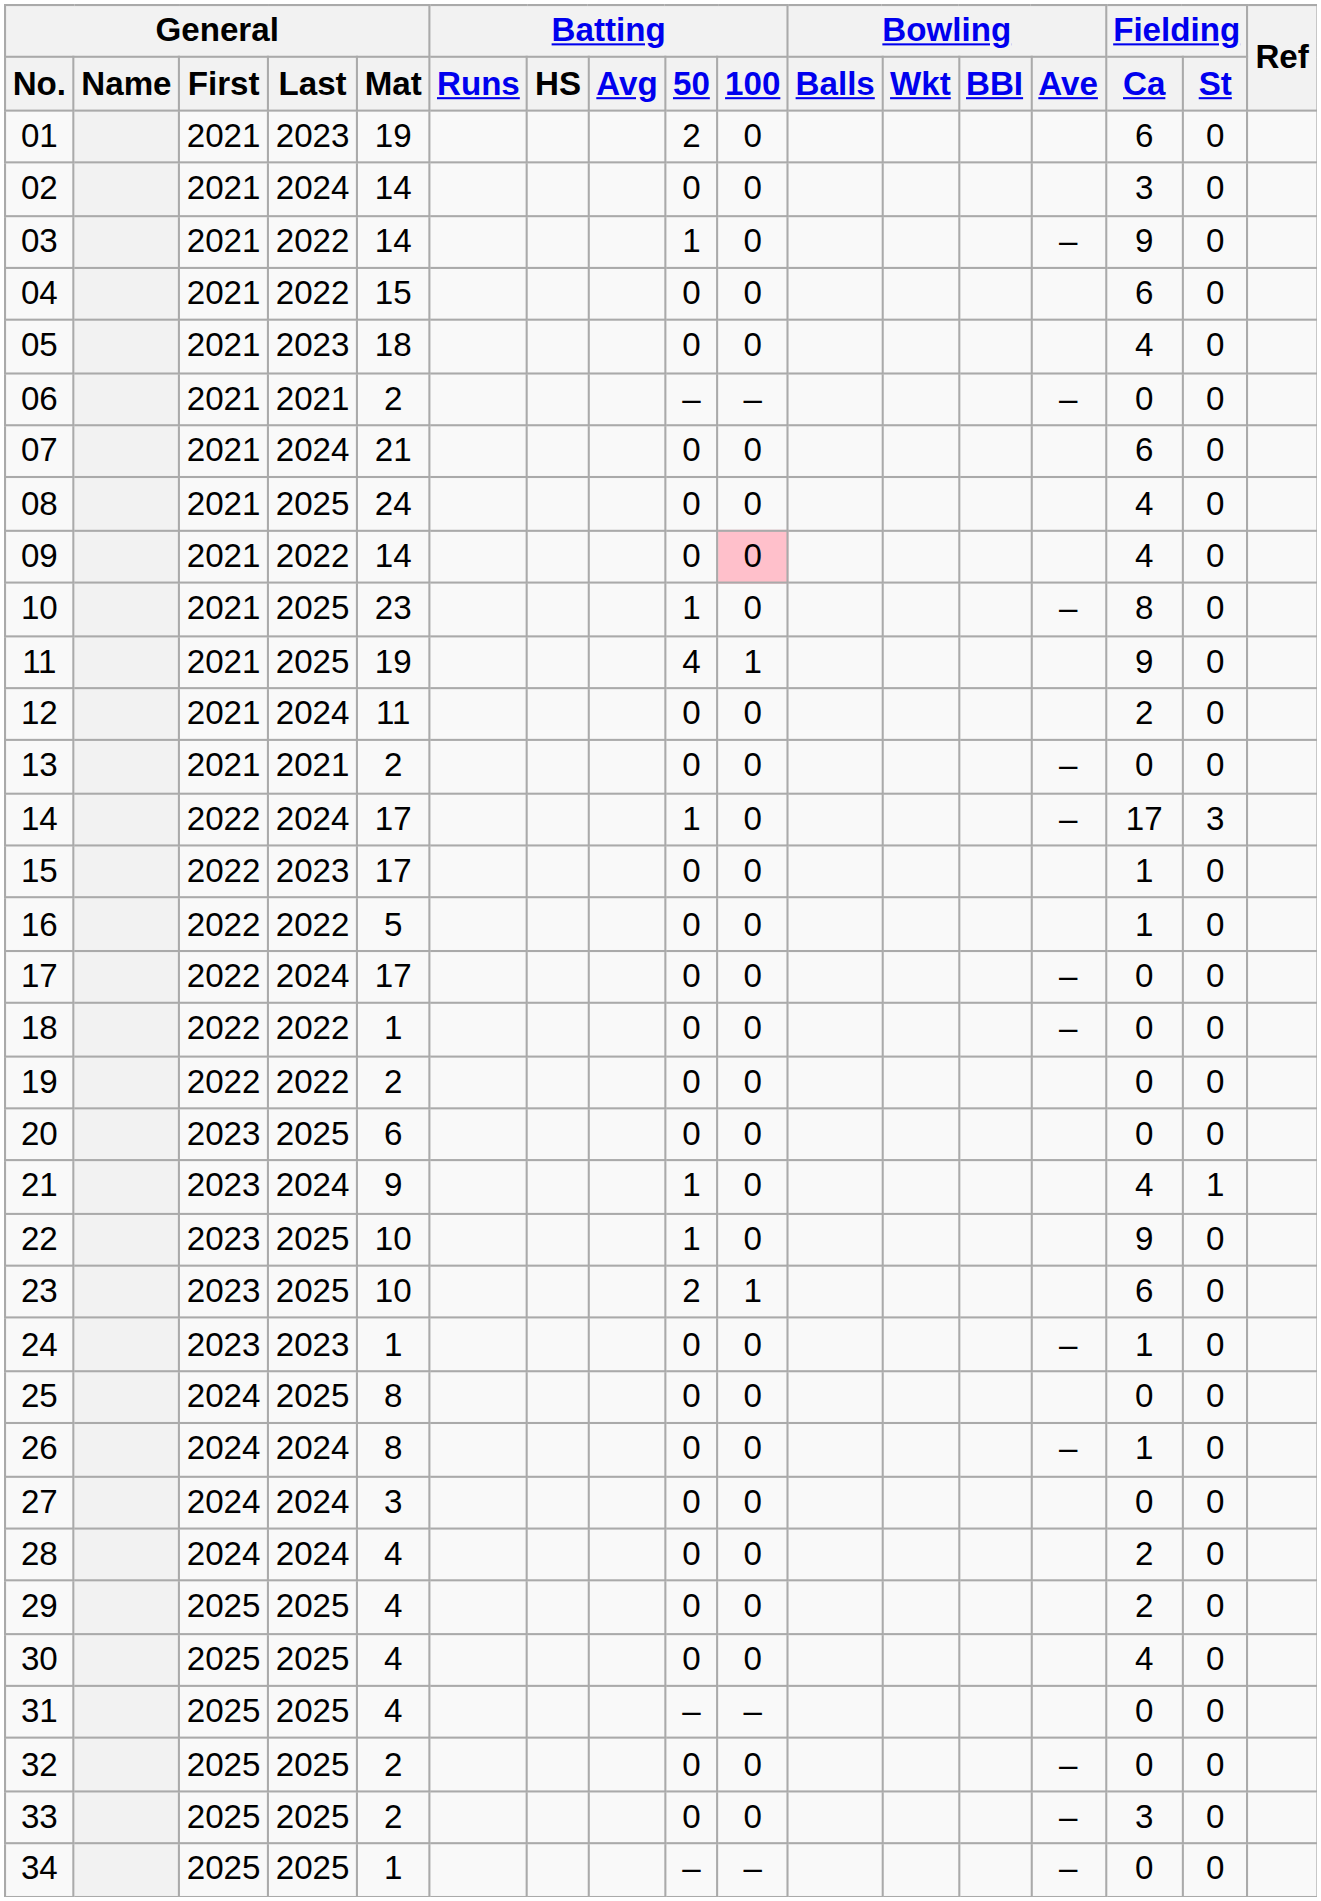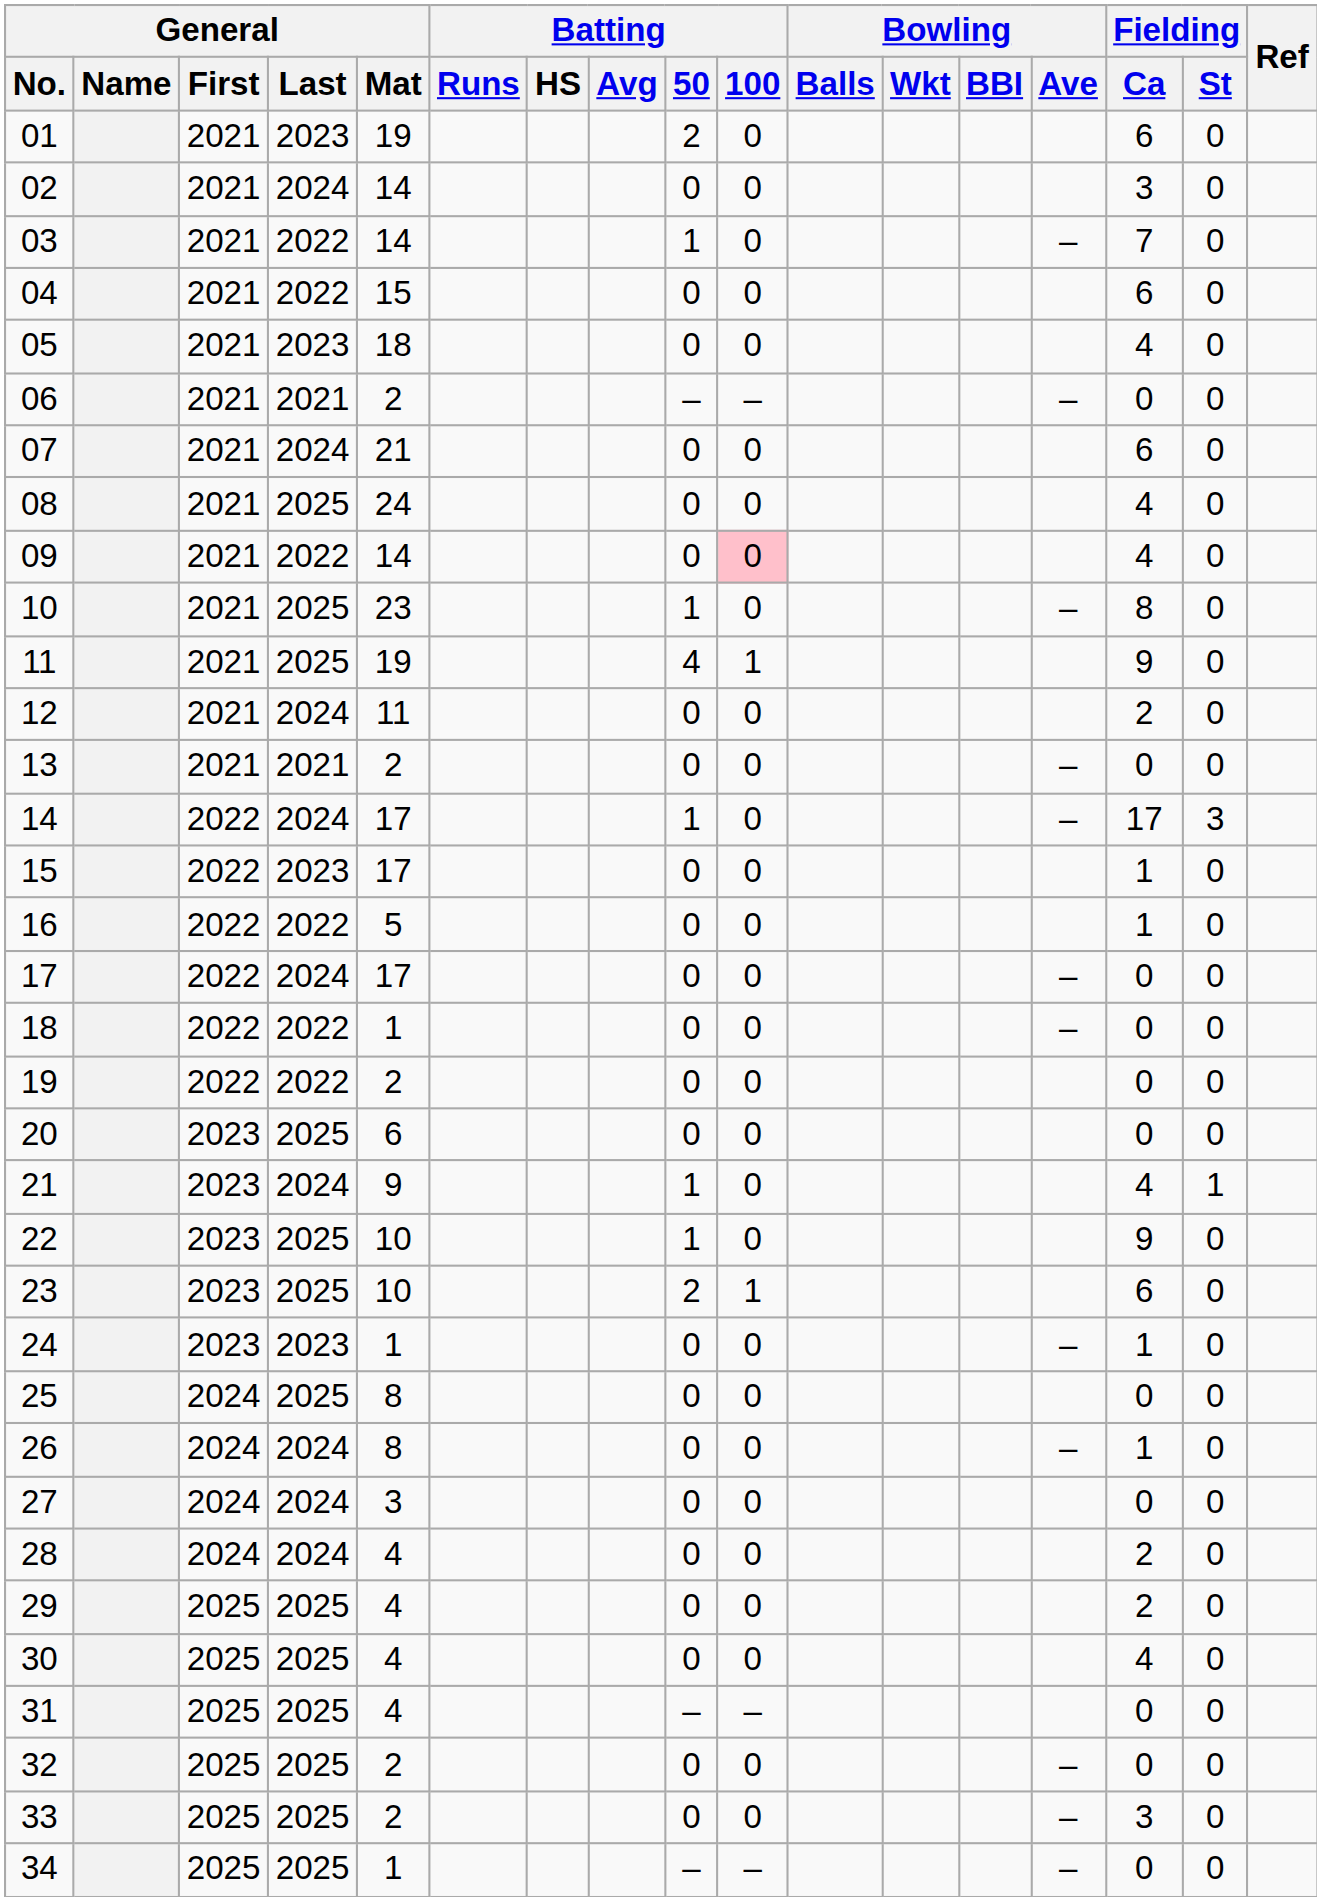 <table class="wikitable plainrowheaders sortable">
 <tr align="center">
 <th scope="col" colspan=5 class="unsortable">General</th>
 <th scope="col" colspan=5 class="unsortable"><a href='#'>Batting</a></th>
 <th scope="col" colspan=4 class="unsortable"><a href='#'>Bowling</a></th>
 <th scope="col" colspan=2 class="unsortable"><a href='#'>Fielding</a></th>
 <th scope="col" rowspan=2 class="unsortable">Ref</th>
 </tr>
 <tr align="center">
 <th scope="col">No.</th>
 <th scope="col">Name</th>
 <th scope="col">First</th>
 <th scope="col">Last</th>
 <th scope="col">Mat</th>
 <th scope="col"><a href='#'>Runs</a></th>
 <th scope="col">HS</th>
 <th scope="col"><a href='#'>Avg</a></th>
 <th scope="col"><a href='#'>50</a></th>
 <th scope="col"><a href='#'>100</a></th>
 <th scope="col"><a href='#'>Balls</a></th>
 <th scope="col"><a href='#'>Wkt</a></th>
 <th scope="col"><a href='#'>BBI</a></th>
 <th scope="col"><a href='#'>Ave</a></th>
 <th scope="col"><a href='#'>Ca</a></th>
 <th scope="col"><a href='#'>St</a></th>
 </tr>
 <tr align="center">
 <td><span>0</span>1</td>
 <th scope="row" align="left"></th>
 <td>2021</td>
 <td>2023</td>
 <td>19</td>
 <td></td>
 <td></td>
 <td></td>
 <td>2</td>
 <td>0</td>
 <td></td>
 <td></td>
 <td></td>
 <td></td>
 <td>6</td>
 <td>0</td>
 <td></td>
 </tr>
 <tr align="center">
 <td><span>0</span>2</td>
 <th scope="row" align="left"></th>
 <td>2021</td>
 <td>2024</td>
 <td>14</td>
 <td></td>
 <td></td>
 <td></td>
 <td>0</td>
 <td>0</td>
 <td></td>
 <td></td>
 <td></td>
 <td></td>
 <td>3</td>
 <td>0</td>
 <td></td>
 </tr>
 <tr align="center">
 <td><span>0</span>3</td>
 <th scope="row" align="left"></th>
 <td>2021</td>
 <td>2022</td>
 <td>14</td>
 <td></td>
 <td></td>
 <td></td>
 <td>1</td>
 <td>0</td>
 <td></td>
 <td></td>
 <td></td>
 <td>–</td>
-<td>9</td>
+<td>7</td>
 <td>0</td>
 <td></td>
 </tr>
 <tr align="center">
 <td><span>0</span>4</td>
 <th scope="row" align="left"></th>
 <td>2021</td>
 <td>2022</td>
 <td>15</td>
 <td></td>
 <td></td>
 <td></td>
 <td>0</td>
 <td>0</td>
 <td></td>
 <td></td>
 <td></td>
 <td></td>
 <td>6</td>
 <td>0</td>
 <td></td>
 </tr>
 <tr align="center">
 <td><span>0</span>5</td>
 <th scope="row" align="left"></th>
 <td>2021</td>
 <td>2023</td>
 <td>18</td>
 <td></td>
 <td></td>
 <td></td>
 <td>0</td>
 <td>0</td>
 <td></td>
 <td></td>
 <td></td>
 <td></td>
 <td>4</td>
 <td>0</td>
 <td></td>
 </tr>
 <tr align="center">
 <td><span>0</span>6</td>
 <th scope="row" align="left"></th>
 <td>2021</td>
 <td>2021</td>
 <td>2</td>
 <td></td>
 <td></td>
 <td></td>
 <td>–</td>
 <td>–</td>
 <td></td>
 <td></td>
 <td></td>
 <td>–</td>
 <td>0</td>
 <td>0</td>
 <td></td>
 </tr>
 <tr align="center">
 <td><span>0</span>7</td>
 <th scope="row" align="left"></th>
 <td>2021</td>
 <td>2024</td>
 <td>21</td>
 <td></td>
 <td></td>
 <td></td>
 <td>0</td>
 <td>0</td>
 <td></td>
 <td></td>
 <td></td>
 <td></td>
 <td>6</td>
 <td>0</td>
 <td></td>
 </tr>
 <tr align="center">
 <td><span>0</span>8</td>
 <th scope="row" align="left"></th>
 <td>2021</td>
 <td>2025</td>
 <td>24</td>
 <td></td>
 <td></td>
 <td></td>
 <td>0</td>
 <td>0</td>
 <td></td>
 <td></td>
 <td></td>
 <td></td>
 <td>4</td>
 <td>0</td>
 <td></td>
 </tr>
 <tr align="center">
 <td><span>0</span>9</td>
 <th scope="row" align="left"></th>
 <td>2021</td>
 <td>2022</td>
 <td>14</td>
 <td></td>
 <td></td>
 <td></td>
 <td>0</td>
 <td style="background: pink;">0</td>
 <td></td>
 <td></td>
 <td></td>
 <td></td>
 <td>4</td>
 <td>0</td>
 <td></td>
 </tr>
 <tr align="center">
 <td>10</td>
 <th scope="row" align="left"></th>
 <td>2021</td>
 <td>2025</td>
 <td>23</td>
 <td></td>
 <td></td>
 <td></td>
 <td>1</td>
 <td>0</td>
 <td></td>
 <td></td>
 <td></td>
 <td>–</td>
 <td>8</td>
 <td>0</td>
 <td></td>
 </tr>
 <tr align="center">
 <td>11</td>
 <th scope="row" align="left"></th>
 <td>2021</td>
 <td>2025</td>
 <td>19</td>
 <td></td>
 <td></td>
 <td></td>
 <td>4</td>
 <td>1</td>
 <td></td>
 <td></td>
 <td></td>
 <td></td>
 <td>9</td>
 <td>0</td>
 <td></td>
 </tr>
 <tr align="center">
 <td>12</td>
 <th scope="row" align="left"></th>
 <td>2021</td>
 <td>2024</td>
 <td>11</td>
 <td></td>
 <td></td>
 <td></td>
 <td>0</td>
 <td>0</td>
 <td></td>
 <td></td>
 <td></td>
 <td></td>
 <td>2</td>
 <td>0</td>
 <td></td>
 </tr>
 <tr align="center">
 <td>13</td>
 <th scope="row" align="left"></th>
 <td>2021</td>
 <td>2021</td>
 <td>2</td>
 <td></td>
 <td></td>
 <td></td>
 <td>0</td>
 <td>0</td>
 <td></td>
 <td></td>
 <td></td>
 <td>–</td>
 <td>0</td>
 <td>0</td>
 <td></td>
 </tr>
 <tr align="center">
 <td>14</td>
 <th scope="row" align="left"></th>
 <td>2022</td>
 <td>2024</td>
 <td>17</td>
 <td></td>
 <td></td>
 <td></td>
 <td>1</td>
 <td>0</td>
 <td></td>
 <td></td>
 <td></td>
 <td>–</td>
 <td>17</td>
 <td>3</td>
 <td></td>
 </tr>
 <tr align="center">
 <td>15</td>
 <th scope="row" align="left"></th>
 <td>2022</td>
 <td>2023</td>
 <td>17</td>
 <td></td>
 <td></td>
 <td></td>
 <td>0</td>
 <td>0</td>
 <td></td>
 <td></td>
 <td></td>
 <td></td>
 <td>1</td>
 <td>0</td>
 <td></td>
 </tr>
 <tr align="center">
 <td>16</td>
 <th scope="row" align="left"></th>
 <td>2022</td>
 <td>2022</td>
 <td>5</td>
 <td></td>
 <td></td>
 <td></td>
 <td>0</td>
 <td>0</td>
 <td></td>
 <td></td>
 <td></td>
 <td></td>
 <td>1</td>
 <td>0</td>
 <td></td>
 </tr>
 <tr align="center">
 <td>17</td>
 <th scope="row" align="left"></th>
 <td>2022</td>
 <td>2024</td>
 <td>17</td>
 <td></td>
 <td></td>
 <td></td>
 <td>0</td>
 <td>0</td>
 <td></td>
 <td></td>
 <td></td>
 <td>–</td>
 <td>0</td>
 <td>0</td>
 <td></td>
 </tr>
 <tr align="center">
 <td>18</td>
 <th scope="row" align="left"></th>
 <td>2022</td>
 <td>2022</td>
 <td>1</td>
 <td></td>
 <td></td>
 <td></td>
 <td>0</td>
 <td>0</td>
 <td></td>
 <td></td>
 <td></td>
 <td>–</td>
 <td>0</td>
 <td>0</td>
 <td></td>
 </tr>
 <tr align="center">
 <td>19</td>
 <th scope="row" align="left"></th>
 <td>2022</td>
 <td>2022</td>
 <td>2</td>
 <td></td>
 <td></td>
 <td></td>
 <td>0</td>
 <td>0</td>
 <td></td>
 <td></td>
 <td></td>
 <td></td>
 <td>0</td>
 <td>0</td>
 <td></td>
 </tr>
 <tr align="center">
 <td>20</td>
 <th scope="row" align="left"></th>
 <td>2023</td>
 <td>2025</td>
 <td>6</td>
 <td></td>
 <td></td>
 <td></td>
 <td>0</td>
 <td>0</td>
 <td></td>
 <td></td>
 <td></td>
 <td></td>
 <td>0</td>
 <td>0</td>
 <td></td>
 </tr>
 <tr align="center">
 <td>21</td>
 <th scope="row" align="left"></th>
 <td>2023</td>
 <td>2024</td>
 <td>9</td>
 <td></td>
 <td></td>
 <td></td>
 <td>1</td>
 <td>0</td>
 <td></td>
 <td></td>
 <td></td>
 <td></td>
 <td>4</td>
 <td>1</td>
 <td></td>
 </tr>
 <tr align="center">
 <td>22</td>
 <th scope="row" align="left"></th>
 <td>2023</td>
 <td>2025</td>
 <td>10</td>
 <td></td>
 <td></td>
 <td></td>
 <td>1</td>
 <td>0</td>
 <td></td>
 <td></td>
 <td></td>
 <td></td>
 <td>9</td>
 <td>0</td>
 <td></td>
 </tr>
 <tr align="center">
 <td>23</td>
 <th scope="row" align="left"></th>
 <td>2023</td>
 <td>2025</td>
 <td>10</td>
 <td></td>
 <td></td>
 <td></td>
 <td>2</td>
 <td>1</td>
 <td></td>
 <td></td>
 <td></td>
 <td></td>
 <td>6</td>
 <td>0</td>
 <td></td>
 </tr>
 <tr align="center">
 <td>24</td>
 <th scope="row" align="left"></th>
 <td>2023</td>
 <td>2023</td>
 <td>1</td>
 <td></td>
 <td></td>
 <td></td>
 <td>0</td>
 <td>0</td>
 <td></td>
 <td></td>
 <td></td>
 <td>–</td>
 <td>1</td>
 <td>0</td>
 <td></td>
 </tr>
 <tr align="center">
 <td>25</td>
 <th scope="row" align="left"></th>
 <td>2024</td>
 <td>2025</td>
 <td>8</td>
 <td></td>
 <td></td>
 <td></td>
 <td>0</td>
 <td>0</td>
 <td></td>
 <td></td>
 <td></td>
 <td></td>
 <td>0</td>
 <td>0</td>
 <td></td>
 </tr>
 <tr align="center">
 <td>26</td>
 <th scope="row" align="left"></th>
 <td>2024</td>
 <td>2024</td>
 <td>8</td>
 <td></td>
 <td></td>
 <td></td>
 <td>0</td>
 <td>0</td>
 <td></td>
 <td></td>
 <td></td>
 <td>–</td>
 <td>1</td>
 <td>0</td>
 <td></td>
 </tr>
 <tr align="center">
 <td>27</td>
 <th scope="row" align="left"></th>
 <td>2024</td>
 <td>2024</td>
 <td>3</td>
 <td></td>
 <td></td>
 <td></td>
 <td>0</td>
 <td>0</td>
 <td></td>
 <td></td>
 <td></td>
 <td></td>
 <td>0</td>
 <td>0</td>
 <td></td>
 </tr>
 <tr align="center">
 <td>28</td>
 <th scope="row" align="left"></th>
 <td>2024</td>
 <td>2024</td>
 <td>4</td>
 <td></td>
 <td></td>
 <td></td>
 <td>0</td>
 <td>0</td>
 <td></td>
 <td></td>
 <td></td>
 <td></td>
 <td>2</td>
 <td>0</td>
 <td></td>
 </tr>
 <tr align="center">
 <td>29</td>
 <th scope="row" align="left"></th>
 <td>2025</td>
 <td>2025</td>
 <td>4</td>
 <td></td>
 <td></td>
 <td></td>
 <td>0</td>
 <td>0</td>
 <td></td>
 <td></td>
 <td></td>
 <td></td>
 <td>2</td>
 <td>0</td>
 <td></td>
 </tr>
 <tr align="center">
 <td>30</td>
 <th scope="row" align="left"></th>
 <td>2025</td>
 <td>2025</td>
 <td>4</td>
 <td></td>
 <td></td>
 <td></td>
 <td>0</td>
 <td>0</td>
 <td></td>
 <td></td>
 <td></td>
 <td></td>
 <td>4</td>
 <td>0</td>
 <td></td>
 </tr>
 <tr align="center">
 <td>31</td>
 <th scope="row" align="left"></th>
 <td>2025</td>
 <td>2025</td>
 <td>4</td>
 <td></td>
 <td></td>
 <td></td>
 <td>–</td>
 <td>–</td>
 <td></td>
 <td></td>
 <td></td>
 <td></td>
 <td>0</td>
 <td>0</td>
 <td></td>
 </tr>
 <tr align="center">
 <td>32</td>
 <th scope="row" align="left"></th>
 <td>2025</td>
 <td>2025</td>
 <td>2</td>
 <td></td>
 <td></td>
 <td></td>
 <td>0</td>
 <td>0</td>
 <td></td>
 <td></td>
 <td></td>
 <td>–</td>
 <td>0</td>
 <td>0</td>
 <td></td>
 </tr>
 <tr align="center">
 <td>33</td>
 <th scope="row" align="left"></th>
 <td>2025</td>
 <td>2025</td>
 <td>2</td>
 <td></td>
 <td></td>
 <td></td>
 <td>0</td>
 <td>0</td>
 <td></td>
 <td></td>
 <td></td>
 <td>–</td>
 <td>3</td>
 <td>0</td>
 <td></td>
 </tr>
 <tr align="center">
 <td>34</td>
 <th scope="row" align="left"></th>
 <td>2025</td>
 <td>2025</td>
 <td>1</td>
 <td></td>
 <td></td>
 <td></td>
 <td>–</td>
 <td>–</td>
 <td></td>
 <td></td>
 <td></td>
 <td>–</td>
 <td>0</td>
 <td>0</td>
 <td></td>
 </tr>
 </table>
